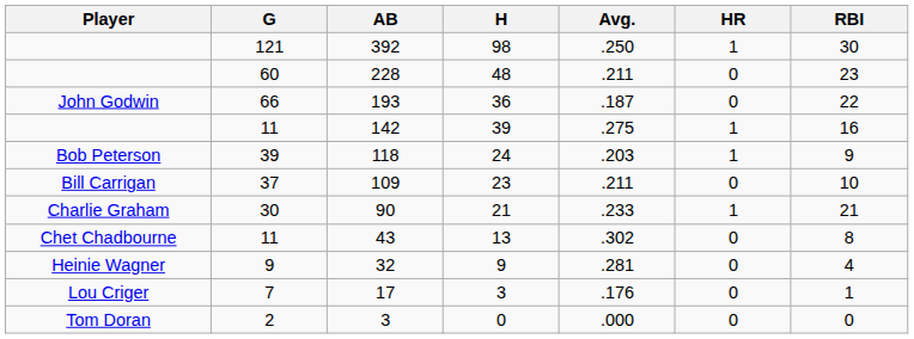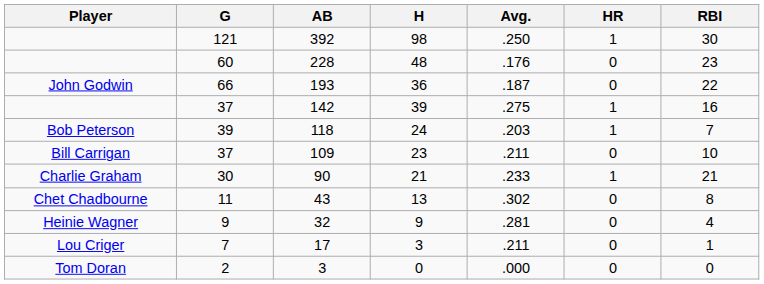 <table class="wikitable sortable" style="text-align:center; font-size: 95%;">
 <tr>
 <th bgcolor="#DDDDFF" width="16%">Player</th>
 <th bgcolor="#DDDDFF" width="9%">G</th>
 <th bgcolor="#DDDDFF" width="9%">AB</th>
 <th bgcolor="#DDDDFF" width="9%">H</th>
 <th bgcolor="#DDDDFF" width="9%">Avg.</th>
 <th bgcolor="#DDDDFF" width="9%">HR</th>
 <th bgcolor="#DDDDFF" width="9%">RBI</th>
 </tr>
 <tr>
 <td></td>
 <td>121</td>
 <td>392</td>
 <td>98</td>
 <td>.250</td>
 <td>1</td>
 <td>30</td>
 </tr>
 <tr>
 <td></td>
 <td>60</td>
 <td>228</td>
 <td>48</td>
-<td>.211</td>
+<td>.176</td>
 <td>0</td>
 <td>23</td>
 </tr>
 <tr>
 <td><a href='#'>John Godwin</a></td>
 <td>66</td>
 <td>193</td>
 <td>36</td>
 <td>.187</td>
 <td>0</td>
 <td>22</td>
 </tr>
 <tr>
 <td></td>
-<td>11</td>
+<td>37</td>
 <td>142</td>
 <td>39</td>
 <td>.275</td>
 <td>1</td>
 <td>16</td>
 </tr>
 <tr>
 <td><a href='#'>Bob Peterson</a></td>
 <td>39</td>
 <td>118</td>
 <td>24</td>
 <td>.203</td>
 <td>1</td>
-<td>9</td>
+<td>7</td>
 </tr>
 <tr>
 <td><a href='#'>Bill Carrigan</a></td>
 <td>37</td>
 <td>109</td>
 <td>23</td>
 <td>.211</td>
 <td>0</td>
 <td>10</td>
 </tr>
 <tr>
 <td><a href='#'>Charlie Graham</a></td>
 <td>30</td>
 <td>90</td>
 <td>21</td>
 <td>.233</td>
 <td>1</td>
 <td>21</td>
 </tr>
 <tr>
 <td><a href='#'>Chet Chadbourne</a></td>
 <td>11</td>
 <td>43</td>
 <td>13</td>
 <td>.302</td>
 <td>0</td>
 <td>8</td>
 </tr>
 <tr>
 <td><a href='#'>Heinie Wagner</a></td>
 <td>9</td>
 <td>32</td>
 <td>9</td>
 <td>.281</td>
 <td>0</td>
 <td>4</td>
 </tr>
 <tr>
 <td><a href='#'>Lou Criger</a></td>
 <td>7</td>
 <td>17</td>
 <td>3</td>
-<td>.176</td>
+<td>.211</td>
 <td>0</td>
 <td>1</td>
 </tr>
 <tr>
 <td><a href='#'>Tom Doran</a></td>
 <td>2</td>
 <td>3</td>
 <td>0</td>
 <td>.000</td>
 <td>0</td>
 <td>0</td>
 </tr>
 </table>
